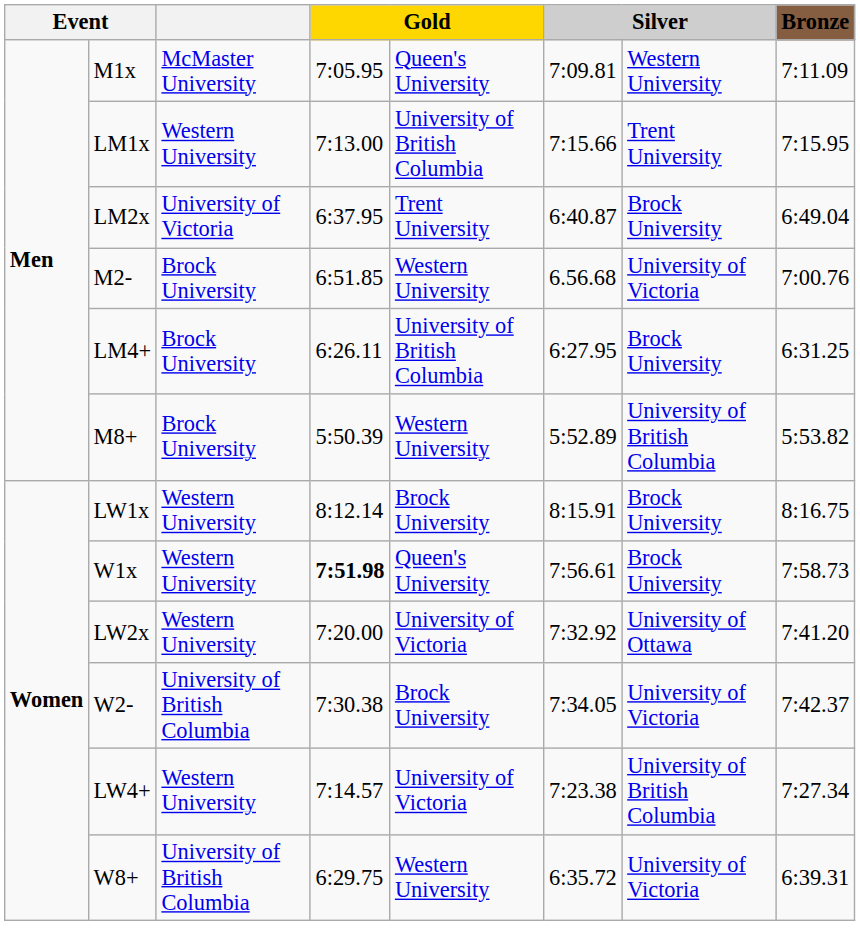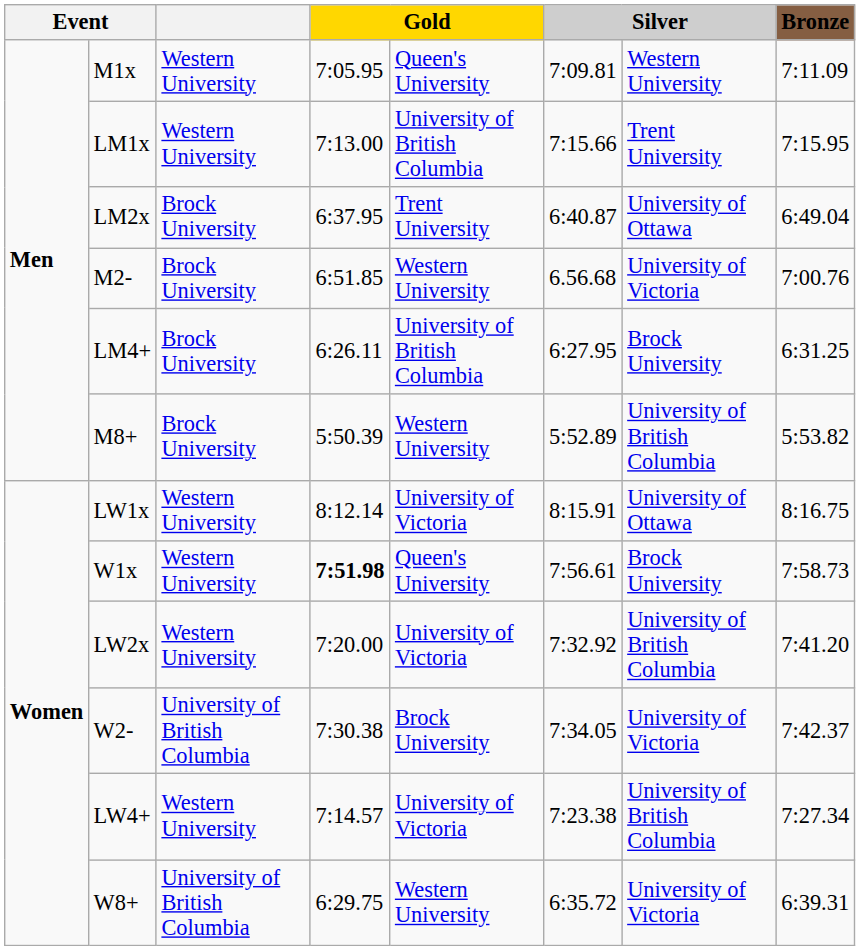 <table class="wikitable mw-collapsible mw-collapsed">
 <tr>
 <th colspan="2">Event</th>
 <th></th>
 <th colspan="2" style="background:#FFD700;">Gold</th>
 <th colspan="2" style="background:#CECECE;">Silver</th>
 <th colspan="2" style="background:#855E42;">Bronze</th>
 </tr>
 <tr>
 <td rowspan="6"><strong>Men</strong></td>
 <td>M1x</td>
-<td><a href='#'>McMaster University</a></td>
+<td><a href='#'>Western University</a></td>
 <td>7:05.95</td>
 <td><a href='#'>Queen's University</a></td>
 <td>7:09.81</td>
 <td><a href='#'>Western  University</a></td>
 <td>7:11.09</td>
 </tr>
 <tr>
 <td>LM1x</td>
 <td><a href='#'>Western University</a></td>
 <td>7:13.00</td>
 <td><a href='#'>University of British Columbia</a></td>
 <td>7:15.66</td>
 <td><a href='#'>Trent University</a></td>
 <td>7:15.95</td>
 </tr>
 <tr>
 <td>LM2x</td>
-<td><a href='#'>University of Victoria</a></td>
+<td><a href='#'>Brock University</a></td>
 <td>6:37.95</td>
 <td><a href='#'>Trent University</a></td>
 <td>6:40.87</td>
-<td><a href='#'>Brock University</a></td>
+<td><a href='#'>University of Ottawa</a></td>
 <td>6:49.04</td>
 </tr>
 <tr>
 <td>M2-</td>
 <td><a href='#'>Brock University</a></td>
 <td>6:51.85</td>
 <td><a href='#'>Western University</a></td>
 <td>6.56.68</td>
 <td><a href='#'>University of Victoria</a></td>
 <td>7:00.76</td>
 </tr>
 <tr>
 <td>LM4+</td>
 <td><a href='#'>Brock University</a></td>
 <td>6:26.11</td>
 <td><a href='#'>University of British Columbia</a></td>
 <td>6:27.95</td>
 <td><a href='#'>Brock University</a></td>
 <td>6:31.25</td>
 </tr>
 <tr>
 <td>M8+</td>
 <td><a href='#'>Brock University</a></td>
 <td>5:50.39</td>
 <td><a href='#'>Western University</a></td>
 <td>5:52.89</td>
 <td><a href='#'>University of British Columbia</a></td>
 <td>5:53.82</td>
 </tr>
 <tr>
 <td rowspan="6"><strong>Women</strong></td>
 <td>LW1x</td>
 <td><a href='#'>Western University</a></td>
 <td>8:12.14</td>
-<td><a href='#'>Brock University</a></td>
+<td><a href='#'>University of Victoria</a></td>
 <td>8:15.91</td>
-<td><a href='#'>Brock University</a></td>
+<td><a href='#'>University of Ottawa</a></td>
 <td>8:16.75</td>
 </tr>
 <tr>
 <td>W1x</td>
 <td><a href='#'>Western University</a></td>
 <td><strong>7:51.98</strong></td>
 <td><a href='#'>Queen's University</a></td>
 <td>7:56.61</td>
 <td><a href='#'>Brock University</a></td>
 <td>7:58.73</td>
 </tr>
 <tr>
 <td>LW2x</td>
 <td><a href='#'>Western University</a></td>
 <td>7:20.00</td>
 <td><a href='#'>University of Victoria</a></td>
 <td>7:32.92</td>
-<td><a href='#'>University of Ottawa</a></td>
+<td><a href='#'>University of British Columbia</a></td>
 <td>7:41.20</td>
 </tr>
 <tr>
 <td>W2-</td>
 <td><a href='#'>University of British Columbia</a></td>
 <td>7:30.38</td>
 <td><a href='#'>Brock University</a></td>
 <td>7:34.05</td>
 <td><a href='#'>University of Victoria</a></td>
 <td>7:42.37</td>
 </tr>
 <tr>
 <td>LW4+</td>
 <td><a href='#'>Western University</a></td>
 <td>7:14.57</td>
 <td><a href='#'>University of Victoria</a></td>
 <td>7:23.38</td>
 <td><a href='#'>University of British Columbia</a></td>
 <td>7:27.34</td>
 </tr>
 <tr>
 <td>W8+</td>
 <td><a href='#'>University of British Columbia</a></td>
 <td>6:29.75</td>
 <td><a href='#'>Western University</a></td>
 <td>6:35.72</td>
 <td><a href='#'>University of Victoria</a></td>
 <td>6:39.31</td>
 </tr>
 </table>
